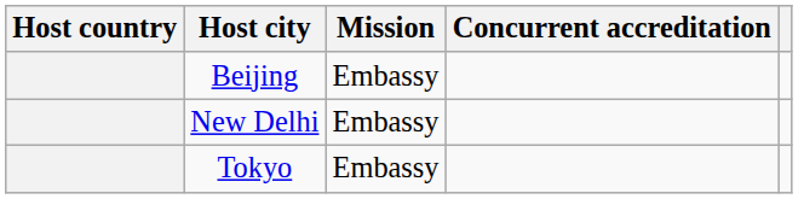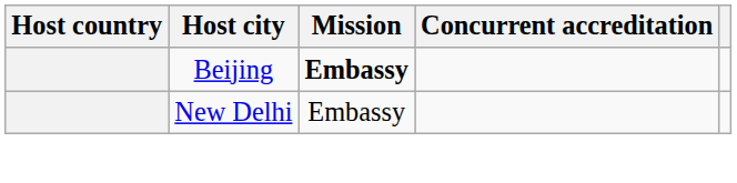 <table class="wikitable plainrowheaders" style="text-align:center;">
 <tr>
 <th scope="col">Host country</th>
 <th scope="col">Host city</th>
 <th scope="col">Mission</th>
 <th scope="col">Concurrent accreditation</th>
 <th scope="col"></th>
 </tr>
 <tr>
 <th scope="row"></th>
 <td><a href='#'>Beijing</a></td>
-<td>Embassy</td>
+<td><strong>Embassy</strong></td>
 <td></td>
 <td></td>
 </tr>
 <tr>
 <th scope="row"></th>
 <td><a href='#'>New Delhi</a></td>
 <td>Embassy</td>
 <td></td>
 <td></td>
 </tr>
-<tr>
-<th scope="row"></th>
-<td><a href='#'>Tokyo</a></td>
-<td>Embassy</td>
-<td></td>
-<td></td>
-</tr>
 </table>
